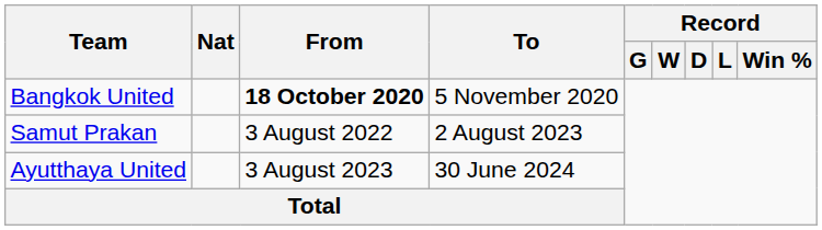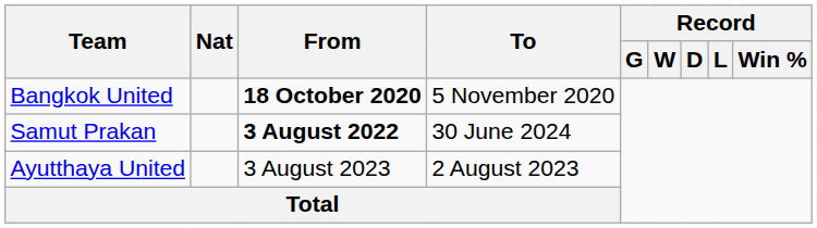 <table class=wikitable style="text-align: center">
 <tr>
 <th rowspan="2">Team</th>
 <th rowspan="2">Nat</th>
 <th rowspan="2">From</th>
 <th rowspan="2">To</th>
 <th colspan="5">Record</th>
 </tr>
 <tr>
 <th>G</th>
 <th>W</th>
 <th>D</th>
 <th>L</th>
 <th>Win %</th>
 </tr>
 <tr>
 <td align=left><a href='#'>Bangkok United</a></td>
 <td></td>
 <td align=left><strong>18 October 2020</strong></td>
 <td align=left>5 November 2020<br></td>
 </tr>
 <tr>
 <td align=left><a href='#'>Samut Prakan</a></td>
 <td></td>
-<td align=left>3 August 2022</td>
-<td align=left>2 August 2023<br></td>
+<td align=left><strong>3 August 2022</strong></td>
+<td align=left>30 June 2024<br></td>
 </tr>
 <tr>
 <td align=left><a href='#'>Ayutthaya United</a></td>
 <td></td>
 <td align=left>3 August 2023</td>
-<td align=left>30 June 2024<br></td>
+<td align=left>2 August 2023<br></td>
 </tr>
 <tr>
 <th colspan="4">Total<br></th>
 </tr>
 </table>
